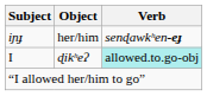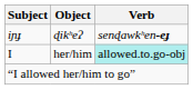 <table class="wikitable">
 <tr>
 <th>Subject</th>
 <th>Object</th>
 <th>Verb</th>
 </tr>
 <tr>
 <td><em>iɲɟ</em></td>
-<td>her/him</td>
+<td><em>ɖikʰeʔ</em></td>
 <td><em>senɖawkʰen<strong>-eɟ<strong><em></td>
 </tr>
 <tr>
 <td>I</td>
-<td><em>ɖikʰeʔ</em></td>
+<td>her/him</td>
 <td style="background: paleturquoise;">allowed.to.go-obj</td>
 </tr>
 <tr>
 <td colspan="3">“I allowed her/him to go”</td>
 </tr>
 </table>
